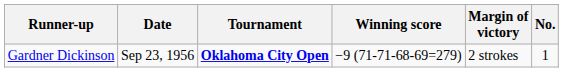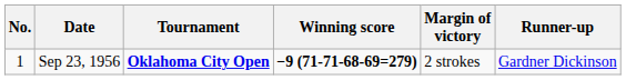 <table class="wikitable" style="font-size:95%;">
 <tr>
-<th>Runner-up</th>
+<th>No.</th>
 <th>Date</th>
 <th>Tournament</th>
 <th>Winning score</th>
 <th>Margin of<br>victory</th>
-<th>No.</th>
+<th>Runner-up</th>
 </tr>
 <tr>
-<td> <a href='#'>Gardner Dickinson</a></td>
+<td align=center>1</td>
 <td align=right>Sep 23, 1956</td>
 <td><strong><a href='#'>Oklahoma City Open</a></strong></td>
-<td>−9 (71-71-68-69=279)</td>
+<td><strong>−9 (71-71-68-69=279)</strong></td>
 <td>2 strokes</td>
-<td align=center>1</td>
+<td> <a href='#'>Gardner Dickinson</a></td>
 </tr>
 </table>
